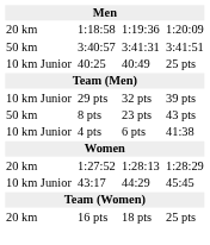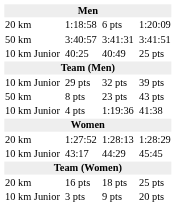 <table>
 <tr>
 <td colspan=7 bgcolor=#eeeeee style=text-align:center;><strong>Men</strong></td>
 </tr>
 <tr>
 <td>20 km </td>
 <td></td>
 <td>1:18:58</td>
 <td></td>
-<td>1:19:36</td>
+<td>6 pts</td>
 <td></td>
 <td>1:20:09</td>
 </tr>
 <tr>
 <td>50 km </td>
 <td></td>
 <td>3:40:57</td>
 <td></td>
 <td>3:41:31</td>
 <td></td>
 <td>3:41:51</td>
 </tr>
 <tr>
 <td>10 km Junior</td>
 <td></td>
 <td>40:25</td>
 <td></td>
 <td>40:49</td>
 <td></td>
 <td>25 pts</td>
 </tr>
 <tr>
 <td colspan=7 bgcolor=#eeeeee style=text-align:center;><strong>Team (Men)</strong></td>
 </tr>
 <tr>
 <td>10 km Junior</td>
 <td></td>
 <td>29 pts</td>
 <td></td>
 <td>32 pts</td>
 <td></td>
 <td>39 pts</td>
 </tr>
 <tr>
 <td>50 km</td>
 <td></td>
 <td>8 pts</td>
 <td></td>
 <td>23 pts</td>
 <td></td>
 <td>43 pts</td>
 </tr>
 <tr>
 <td>10 km Junior</td>
 <td></td>
 <td>4 pts</td>
 <td></td>
-<td>6 pts</td>
+<td>1:19:36</td>
 <td></td>
 <td>41:38</td>
 </tr>
 <tr>
 <td colspan=7 bgcolor=#eeeeee style=text-align:center;><strong>Women</strong></td>
 </tr>
 <tr>
 <td>20 km </td>
 <td></td>
 <td>1:27:52</td>
 <td></td>
 <td>1:28:13</td>
 <td></td>
 <td>1:28:29</td>
 </tr>
 <tr>
 <td>10 km Junior</td>
 <td></td>
 <td>43:17</td>
 <td></td>
 <td>44:29</td>
 <td></td>
 <td>45:45</td>
 </tr>
 <tr>
 <td colspan=7 bgcolor=#eeeeee style=text-align:center;><strong>Team (Women)</strong></td>
 </tr>
 <tr>
 <td>20 km</td>
 <td></td>
 <td>16 pts</td>
 <td></td>
 <td>18 pts</td>
 <td></td>
 <td>25 pts</td>
 </tr>
+<tr>
+<td>10 km Junior</td>
+<td></td>
+<td>3 pts</td>
+<td></td>
+<td>9 pts</td>
+<td></td>
+<td>20 pts</td>
+</tr>
 </table>
